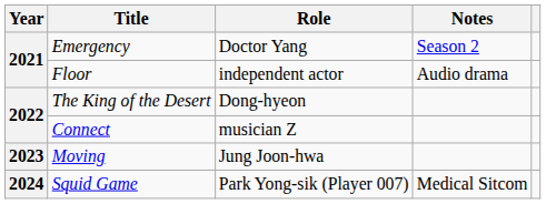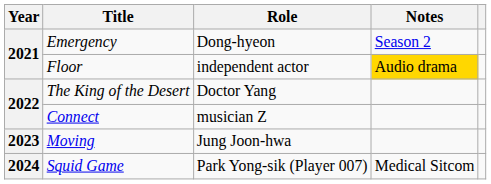 <table class="wikitable sortable plainrowheaders">
 <tr>
 <th scope="col">Year</th>
 <th scope="col">Title</th>
 <th scope="col">Role</th>
 <th scope="col">Notes</th>
 <th scope="col" class="unsortable"></th>
 </tr>
 <tr>
 <th scope="row"rowspan=2>2021</th>
 <td><em>Emergency</em></td>
-<td>Doctor Yang</td>
+<td>Dong-hyeon</td>
 <td><a href='#'>Season 2</a></td>
 <td></td>
 </tr>
 <tr>
 <td><em>Floor</em></td>
 <td>independent actor</td>
-<td>Audio drama</td>
+<td style="background: gold;">Audio drama</td>
 <td></td>
 </tr>
 <tr>
 <th rowspan="2" scope="row">2022</th>
 <td><em>The King of the Desert</em></td>
-<td>Dong-hyeon</td>
+<td>Doctor Yang</td>
 <td></td>
 <td></td>
 </tr>
 <tr>
 <td><em><a href='#'>Connect</a></em></td>
 <td>musician Z</td>
 <td></td>
 <td></td>
 </tr>
 <tr>
 <th scope="row">2023</th>
 <td><em><a href='#'>Moving</a></em></td>
 <td>Jung Joon-hwa</td>
 <td></td>
 <td></td>
 </tr>
 <tr>
 <th scope="row">2024</th>
 <td><em><a href='#'>Squid Game</a></em></td>
 <td>Park Yong-sik (Player 007)</td>
 <td>Medical Sitcom</td>
 <td></td>
 </tr>
 </table>
